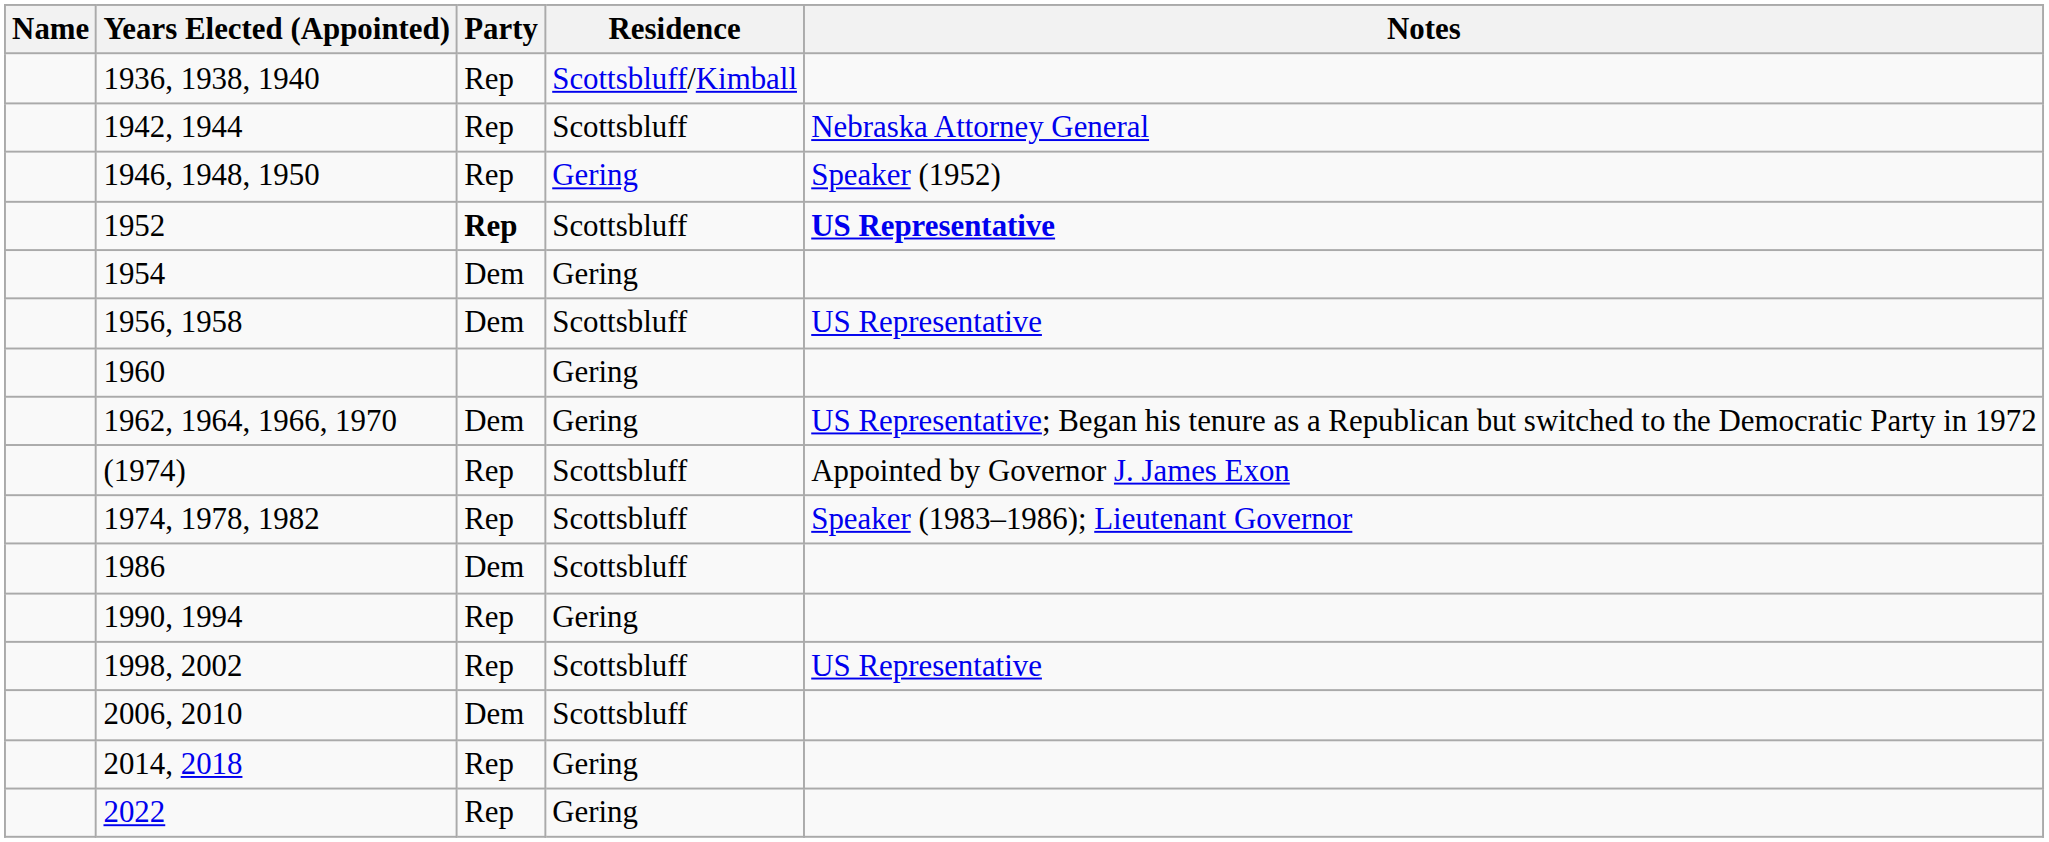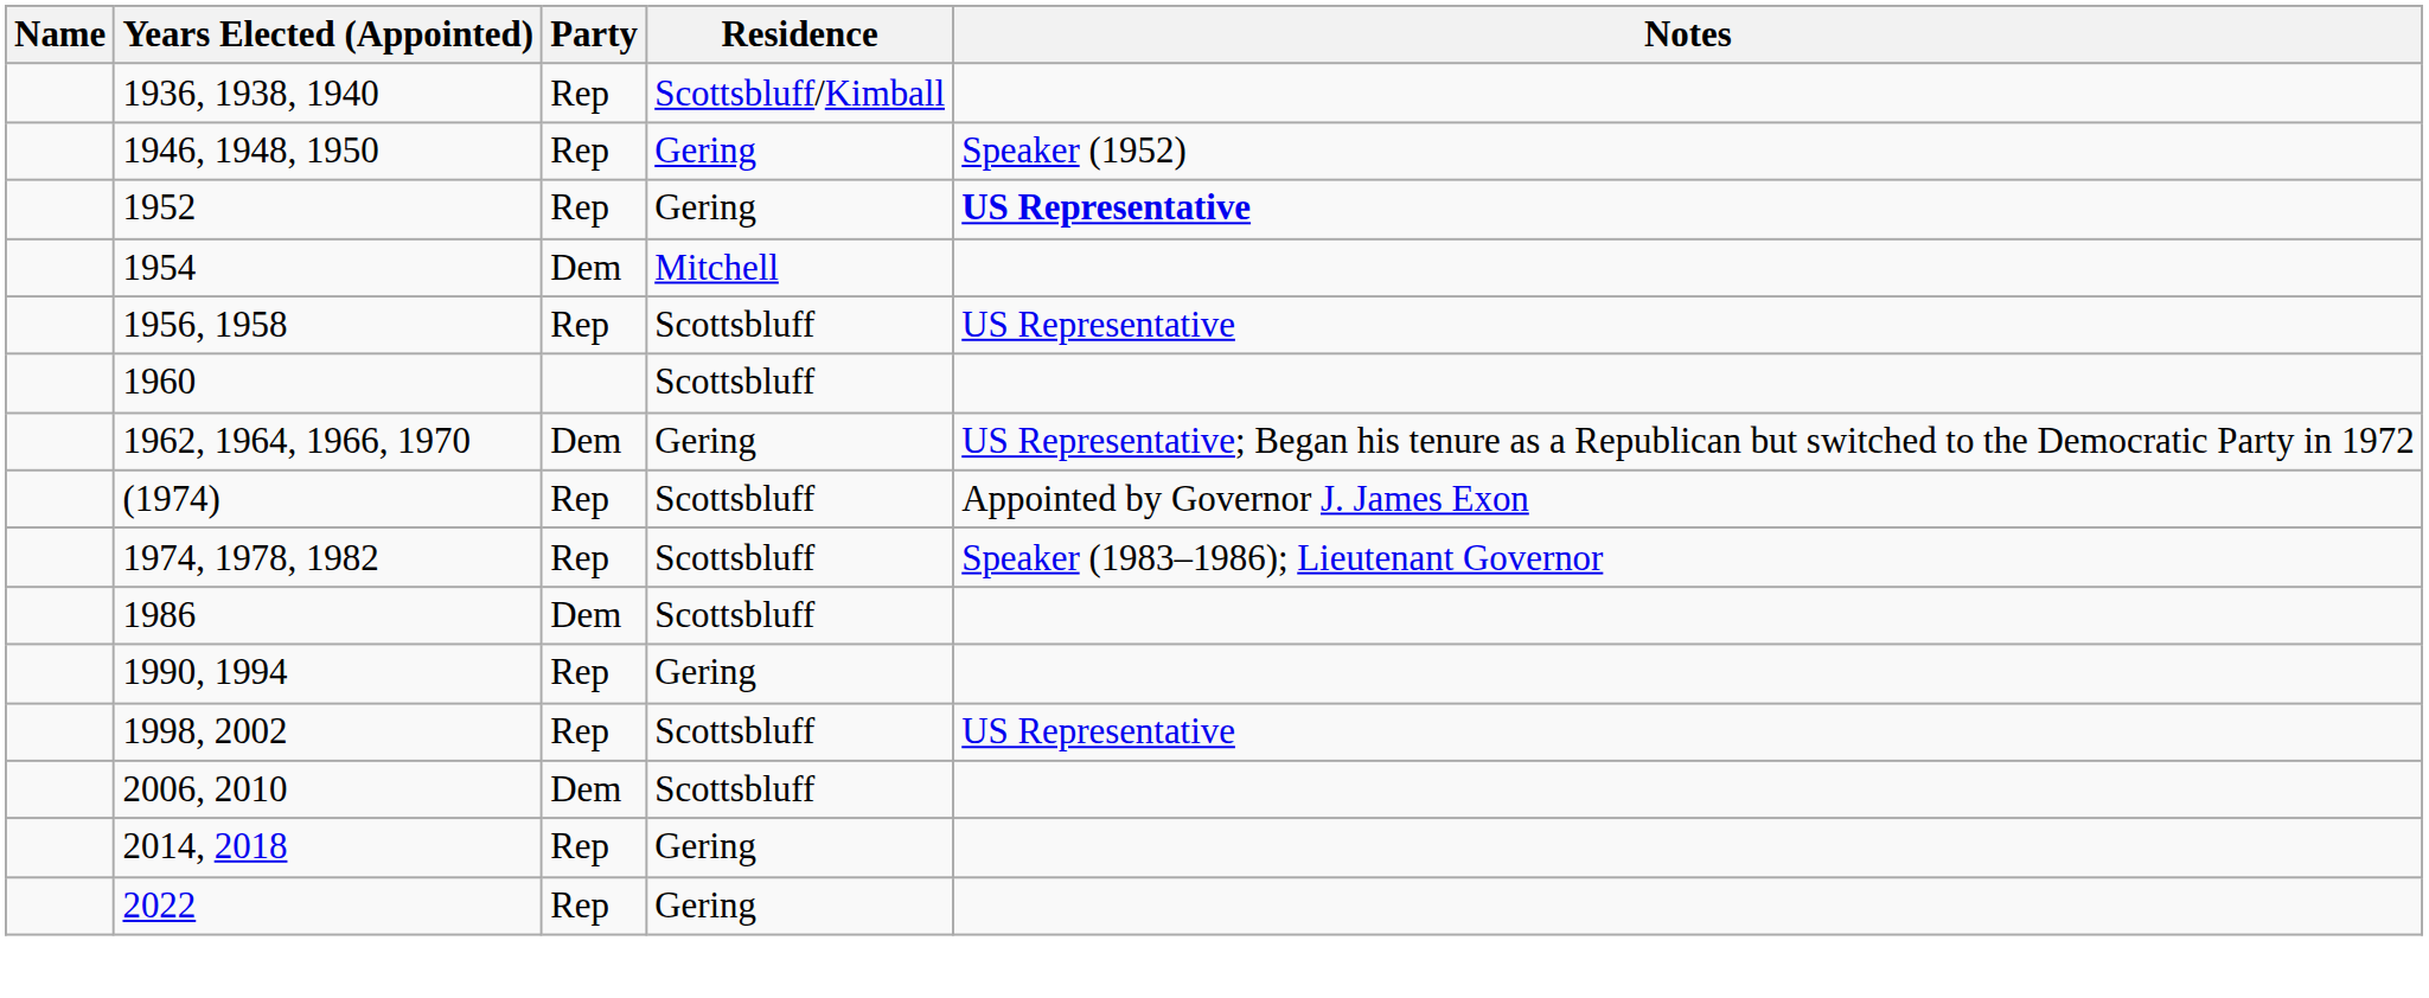 <table class="wikitable sortable">
 <tr>
 <th>Name</th>
 <th>Years Elected (Appointed)</th>
 <th>Party</th>
 <th>Residence</th>
 <th>Notes</th>
 </tr>
 <tr>
 <td></td>
 <td>1936, 1938, 1940</td>
 <td>Rep</td>
 <td><a href='#'>Scottsbluff</a>/<a href='#'>Kimball</a></td>
 <td></td>
 </tr>
 <tr>
 <td></td>
-<td>1942, 1944</td>
-<td>Rep</td>
-<td>Scottsbluff</td>
-<td><a href='#'>Nebraska Attorney General</a></td>
-</tr>
-<tr>
-<td></td>
 <td>1946, 1948, 1950</td>
 <td>Rep</td>
 <td><a href='#'>Gering</a></td>
 <td><a href='#'>Speaker</a> (1952)</td>
 </tr>
 <tr>
 <td></td>
 <td>1952</td>
-<td><strong>Rep</strong></td>
-<td>Scottsbluff</td>
+<td>Rep</td>
+<td>Gering</td>
 <td><strong><a href='#'>US Representative</a></strong></td>
 </tr>
 <tr>
 <td></td>
 <td>1954</td>
 <td>Dem</td>
-<td>Gering</td>
+<td><a href='#'>Mitchell</a></td>
 <td></td>
 </tr>
 <tr>
 <td></td>
 <td>1956, 1958</td>
-<td>Dem</td>
+<td>Rep</td>
 <td>Scottsbluff</td>
 <td><a href='#'>US Representative</a></td>
 </tr>
 <tr>
 <td></td>
 <td>1960</td>
 <td></td>
-<td>Gering</td>
+<td>Scottsbluff</td>
 <td></td>
 </tr>
 <tr>
 <td></td>
 <td>1962, 1964, 1966, 1970</td>
 <td>Dem</td>
 <td>Gering</td>
 <td><a href='#'>US Representative</a>; Began his tenure as a Republican but switched to the Democratic Party in 1972</td>
 </tr>
 <tr>
 <td></td>
 <td>(1974)</td>
 <td>Rep</td>
 <td>Scottsbluff</td>
 <td>Appointed by Governor <a href='#'>J. James Exon</a></td>
 </tr>
 <tr>
 <td></td>
 <td>1974, 1978, 1982</td>
 <td>Rep</td>
 <td>Scottsbluff</td>
 <td><a href='#'>Speaker</a> (1983–1986); <a href='#'>Lieutenant Governor</a></td>
 </tr>
 <tr>
 <td></td>
 <td>1986</td>
 <td>Dem</td>
 <td>Scottsbluff</td>
 <td></td>
 </tr>
 <tr>
 <td></td>
 <td>1990, 1994</td>
 <td>Rep</td>
 <td>Gering</td>
 <td></td>
 </tr>
 <tr>
 <td></td>
 <td>1998, 2002</td>
 <td>Rep</td>
 <td>Scottsbluff</td>
 <td><a href='#'>US Representative</a></td>
 </tr>
 <tr>
 <td></td>
 <td>2006, 2010</td>
 <td>Dem</td>
 <td>Scottsbluff</td>
 <td></td>
 </tr>
 <tr>
 <td></td>
 <td>2014, <a href='#'>2018</a></td>
 <td>Rep</td>
 <td>Gering</td>
 <td></td>
 </tr>
 <tr>
 <td></td>
 <td><a href='#'>2022</a></td>
 <td>Rep</td>
 <td>Gering</td>
 <td></td>
 </tr>
 </table>
